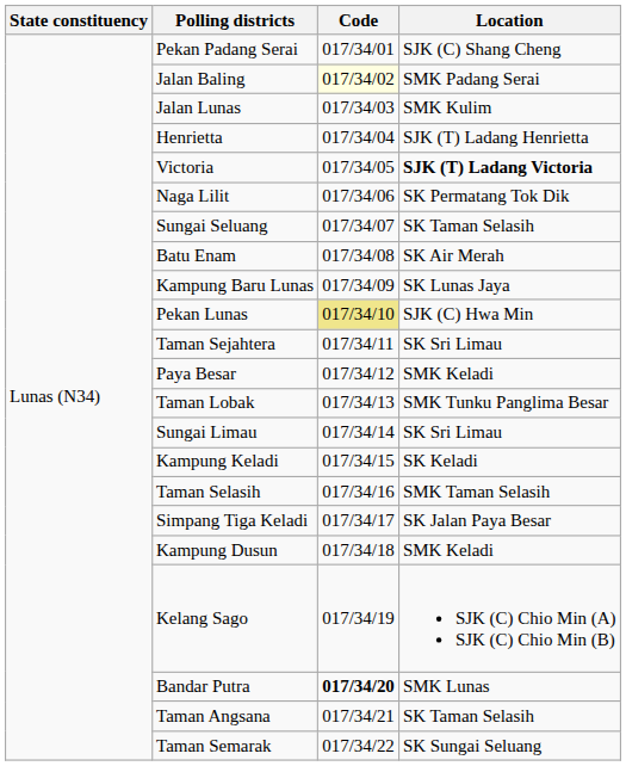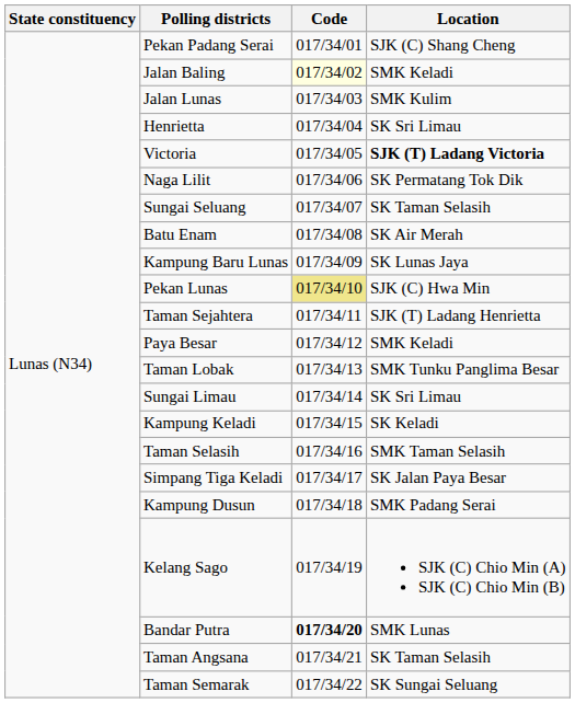 <table class="wikitable sortable mw-collapsible" style="white-space:nowrap;font-size:85%">
 <tr>
 <th>State constituency</th>
 <th>Polling districts</th>
 <th>Code</th>
 <th>Location</th>
 </tr>
 <tr>
 <td rowspan="22">Lunas (N34)</td>
 <td>Pekan Padang Serai</td>
 <td>017/34/01</td>
 <td>SJK (C) Shang Cheng</td>
 </tr>
 <tr>
 <td>Jalan Baling</td>
 <td style="background: lightyellow;">017/34/02</td>
-<td>SMK Padang Serai</td>
+<td>SMK Keladi</td>
 </tr>
 <tr>
 <td>Jalan Lunas</td>
 <td>017/34/03</td>
 <td>SMK Kulim</td>
 </tr>
 <tr>
 <td>Henrietta</td>
 <td>017/34/04</td>
-<td>SJK (T) Ladang Henrietta</td>
+<td>SK Sri Limau</td>
 </tr>
 <tr>
 <td>Victoria</td>
 <td>017/34/05</td>
 <td><strong>SJK (T) Ladang Victoria</strong></td>
 </tr>
 <tr>
 <td>Naga Lilit</td>
 <td>017/34/06</td>
 <td>SK Permatang Tok Dik</td>
 </tr>
 <tr>
 <td>Sungai Seluang</td>
 <td>017/34/07</td>
 <td>SK Taman Selasih</td>
 </tr>
 <tr>
 <td>Batu Enam</td>
 <td>017/34/08</td>
 <td>SK Air Merah</td>
 </tr>
 <tr>
 <td>Kampung Baru Lunas</td>
 <td>017/34/09</td>
 <td>SK Lunas Jaya</td>
 </tr>
 <tr>
 <td>Pekan Lunas</td>
 <td style="background: khaki;">017/34/10</td>
 <td>SJK (C) Hwa Min</td>
 </tr>
 <tr>
 <td>Taman Sejahtera</td>
 <td>017/34/11</td>
-<td>SK Sri Limau</td>
+<td>SJK (T) Ladang Henrietta</td>
 </tr>
 <tr>
 <td>Paya Besar</td>
 <td>017/34/12</td>
 <td>SMK Keladi</td>
 </tr>
 <tr>
 <td>Taman Lobak</td>
 <td>017/34/13</td>
 <td>SMK Tunku Panglima Besar</td>
 </tr>
 <tr>
 <td>Sungai Limau</td>
 <td>017/34/14</td>
 <td>SK Sri Limau</td>
 </tr>
 <tr>
 <td>Kampung Keladi</td>
 <td>017/34/15</td>
 <td>SK Keladi</td>
 </tr>
 <tr>
 <td>Taman Selasih</td>
 <td>017/34/16</td>
 <td>SMK Taman Selasih</td>
 </tr>
 <tr>
 <td>Simpang Tiga Keladi</td>
 <td>017/34/17</td>
 <td>SK Jalan Paya Besar</td>
 </tr>
 <tr>
 <td>Kampung Dusun</td>
 <td>017/34/18</td>
-<td>SMK Keladi</td>
+<td>SMK Padang Serai</td>
 </tr>
 <tr>
 <td>Kelang Sago</td>
 <td>017/34/19</td>
 <td><br><ul><li>SJK (C) Chio Min (A)</li><li>SJK (C) Chio Min (B)</li></ul></td>
 </tr>
 <tr>
 <td>Bandar Putra</td>
 <td><strong>017/34/20</strong></td>
 <td>SMK Lunas</td>
 </tr>
 <tr>
 <td>Taman Angsana</td>
 <td>017/34/21</td>
 <td>SK Taman Selasih</td>
 </tr>
 <tr>
 <td>Taman Semarak</td>
 <td>017/34/22</td>
 <td>SK Sungai Seluang</td>
 </tr>
 </table>
